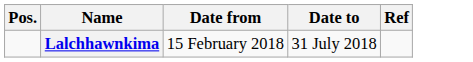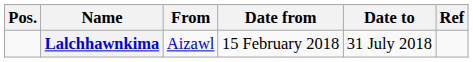 <table class="wikitable">
 <tr>
 <th>Pos.</th>
 <th>Name</th>
+<th>From</th>
 <th>Date from</th>
 <th>Date to</th>
 <th>Ref</th>
 </tr>
 <tr>
 <td></td>
 <th scope="row"> <a href='#'>Lalchhawnkima</a></th>
+<td><a href='#'>Aizawl</a></td>
 <td>15 February 2018</td>
 <td>31 July 2018</td>
 <td></td>
 </tr>
 </table>
